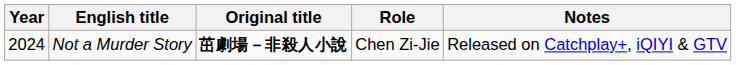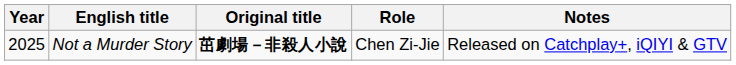 <table class="wikitable sortable">
 <tr>
 <th>Year</th>
 <th>English title</th>
 <th>Original title</th>
 <th>Role</th>
 <th class="unsortable">Notes</th>
 </tr>
 <tr>
-<td>2024</td>
+<td>2025</td>
 <td><em>Not a Murder Story</em></td>
 <td><strong>茁劇場－非殺人小說</strong></td>
 <td>Chen Zi-Jie</td>
 <td>Released on <a href='#'>Catchplay+</a>, <a href='#'>iQIYI</a> & <a href='#'>GTV</a></td>
 </tr>
 </table>
